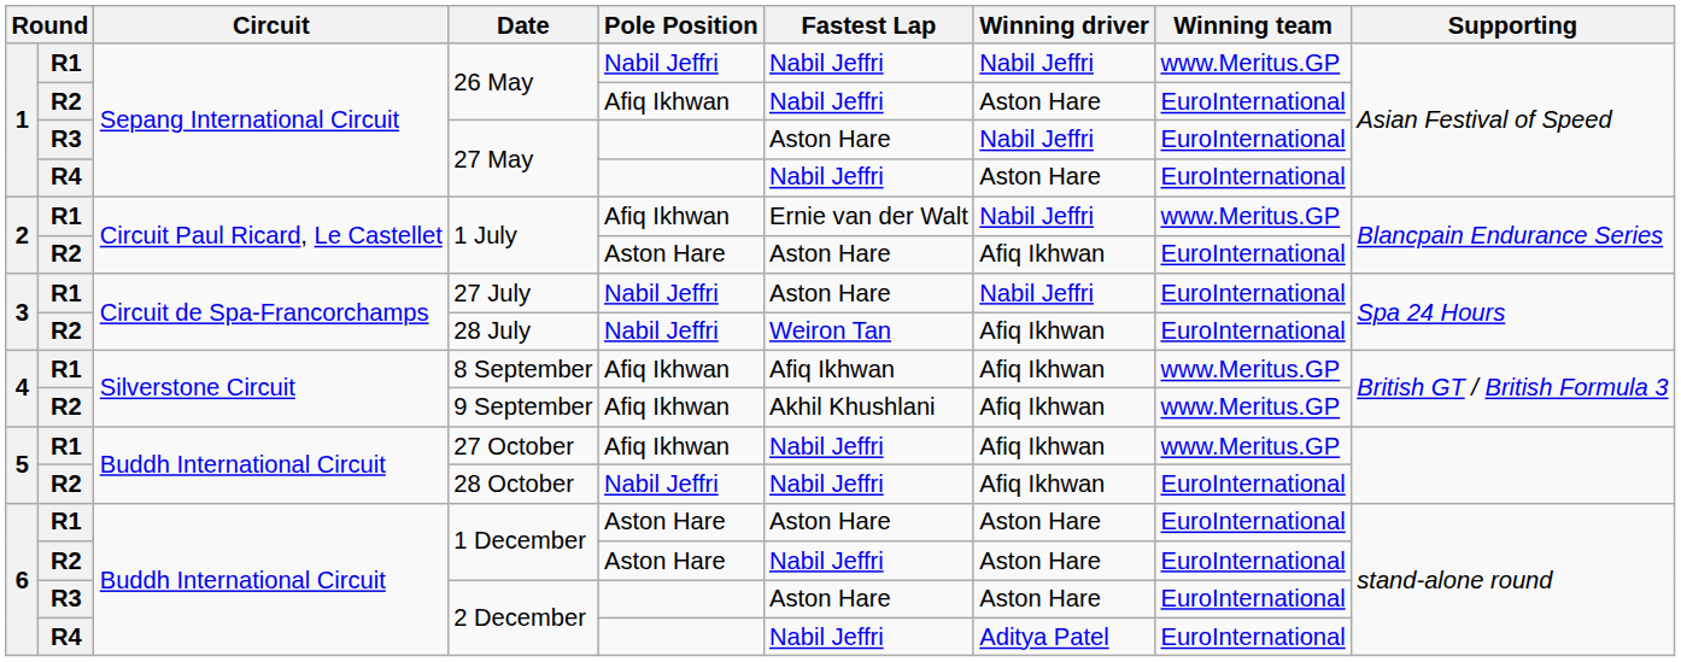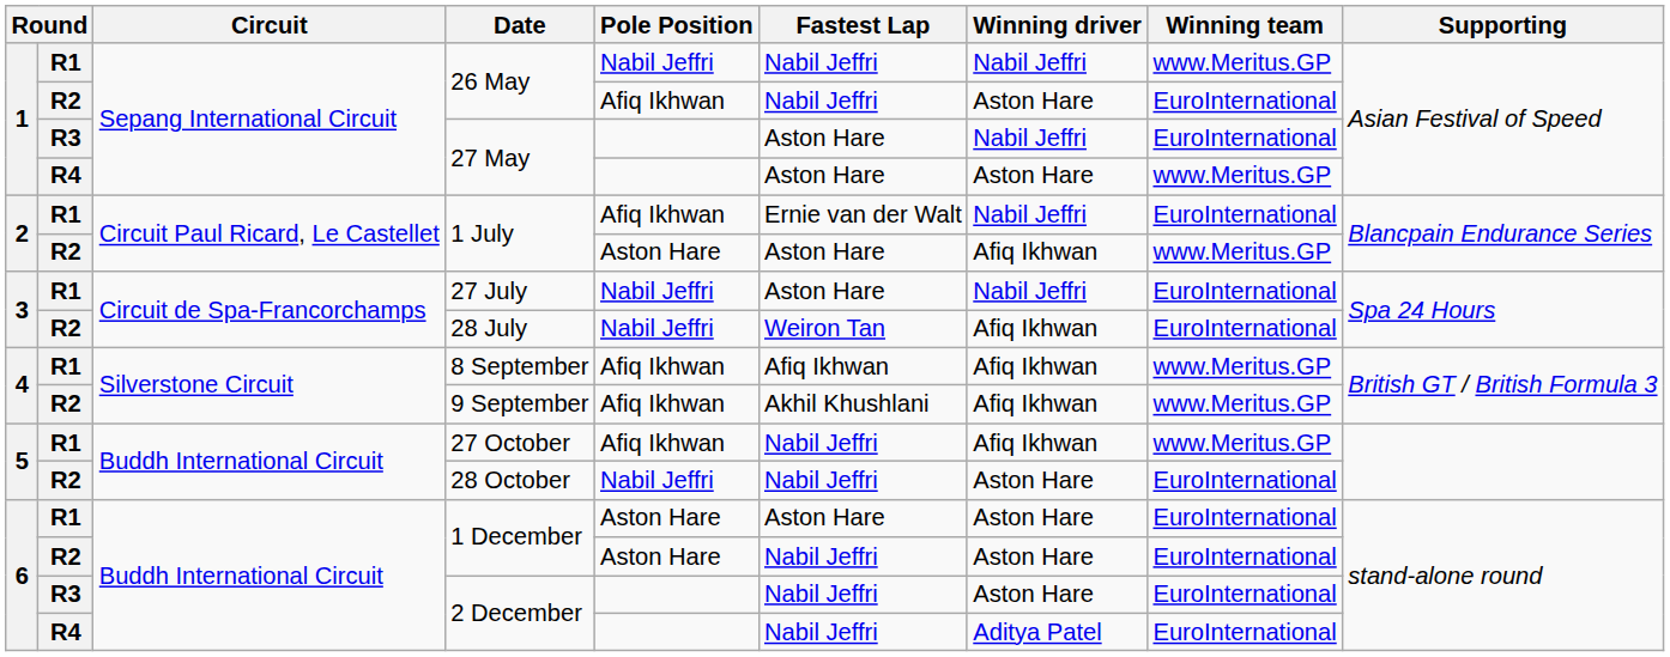 <table class="wikitable" style="font-size: 85%;">
 <tr>
 <th colspan=2>Round</th>
 <th>Circuit</th>
 <th>Date</th>
 <th>Pole Position</th>
 <th>Fastest Lap</th>
 <th>Winning driver</th>
 <th>Winning team</th>
 <th>Supporting</th>
 </tr>
 <tr>
 <th rowspan=4>1</th>
 <th>R1</th>
 <td rowspan=4> <a href='#'>Sepang International Circuit</a></td>
 <td rowspan=2>26 May</td>
 <td> <a href='#'>Nabil Jeffri</a></td>
 <td> <a href='#'>Nabil Jeffri</a></td>
 <td> <a href='#'>Nabil Jeffri</a></td>
 <td> <a href='#'>www.Meritus.GP</a></td>
 <td rowspan=4 nowrap><em>Asian Festival of Speed</em></td>
 </tr>
 <tr>
 <th>R2</th>
 <td> Afiq Ikhwan</td>
 <td> <a href='#'>Nabil Jeffri</a></td>
 <td> Aston Hare</td>
 <td> <a href='#'>EuroInternational</a></td>
 </tr>
 <tr>
 <th>R3</th>
 <td rowspan=2>27 May</td>
 <td></td>
 <td> Aston Hare</td>
 <td> <a href='#'>Nabil Jeffri</a></td>
 <td> <a href='#'>EuroInternational</a></td>
 </tr>
 <tr>
 <th>R4</th>
 <td></td>
-<td> <a href='#'>Nabil Jeffri</a></td>
 <td> Aston Hare</td>
-<td> <a href='#'>EuroInternational</a></td>
+<td> Aston Hare</td>
+<td> <a href='#'>www.Meritus.GP</a></td>
 </tr>
 <tr>
 <th rowspan=2>2</th>
 <th>R1</th>
 <td rowspan=2 nowrap> <a href='#'>Circuit Paul Ricard</a>, <a href='#'>Le Castellet</a></td>
 <td rowspan=2>1 July</td>
 <td nowrap> Afiq Ikhwan</td>
 <td nowrap> Ernie van der Walt</td>
 <td> <a href='#'>Nabil Jeffri</a></td>
-<td> <a href='#'>www.Meritus.GP</a></td>
+<td> <a href='#'>EuroInternational</a></td>
 <td rowspan=2><em><a href='#'>Blancpain Endurance Series</a></em></td>
 </tr>
 <tr>
 <th>R2</th>
 <td> Aston Hare</td>
 <td> Aston Hare</td>
 <td nowrap> Afiq Ikhwan</td>
-<td> <a href='#'>EuroInternational</a></td>
+<td> <a href='#'>www.Meritus.GP</a></td>
 </tr>
 <tr>
 <th rowspan=2>3</th>
 <th>R1</th>
 <td rowspan=2> <a href='#'>Circuit de Spa-Francorchamps</a></td>
 <td>27 July</td>
 <td> <a href='#'>Nabil Jeffri</a></td>
 <td> Aston Hare</td>
 <td> <a href='#'>Nabil Jeffri</a></td>
 <td> <a href='#'>EuroInternational</a></td>
 <td rowspan=2><em><a href='#'>Spa 24 Hours</a></em></td>
 </tr>
 <tr>
 <th>R2</th>
 <td>28 July</td>
 <td> <a href='#'>Nabil Jeffri</a></td>
 <td> <a href='#'>Weiron Tan</a></td>
 <td> Afiq Ikhwan</td>
 <td> <a href='#'>EuroInternational</a></td>
 </tr>
 <tr>
 <th rowspan=2>4</th>
 <th>R1</th>
 <td rowspan=2> <a href='#'>Silverstone Circuit</a></td>
 <td>8 September</td>
 <td> Afiq Ikhwan</td>
 <td> Afiq Ikhwan</td>
 <td> Afiq Ikhwan</td>
 <td> <a href='#'>www.Meritus.GP</a></td>
 <td rowspan=2 nowrap><em><a href='#'>British GT</a> / <a href='#'>British Formula 3</a></em></td>
 </tr>
 <tr>
 <th>R2</th>
 <td nowrap>9 September</td>
 <td> Afiq Ikhwan</td>
 <td> Akhil Khushlani</td>
 <td> Afiq Ikhwan</td>
 <td> <a href='#'>www.Meritus.GP</a></td>
 </tr>
 <tr>
 <th rowspan=2>5</th>
 <th>R1</th>
 <td rowspan=2> <a href='#'>Buddh International Circuit</a></td>
 <td>27 October</td>
 <td> Afiq Ikhwan</td>
 <td> <a href='#'>Nabil Jeffri</a></td>
 <td> Afiq Ikhwan</td>
 <td> <a href='#'>www.Meritus.GP</a></td>
 <td rowspan=2><em></em></td>
 </tr>
 <tr>
 <th>R2</th>
 <td>28 October</td>
 <td> <a href='#'>Nabil Jeffri</a></td>
 <td> <a href='#'>Nabil Jeffri</a></td>
-<td> Afiq Ikhwan</td>
+<td> Aston Hare</td>
 <td> <a href='#'>EuroInternational</a></td>
 </tr>
 <tr>
 <th rowspan=4>6</th>
 <th>R1</th>
 <td rowspan=4> <a href='#'>Buddh International Circuit</a></td>
 <td rowspan=2>1 December</td>
 <td> Aston Hare</td>
 <td> Aston Hare</td>
 <td> Aston Hare</td>
 <td> <a href='#'>EuroInternational</a></td>
 <td rowspan=4><em>stand-alone round</em></td>
 </tr>
 <tr>
 <th>R2</th>
 <td> Aston Hare</td>
 <td> <a href='#'>Nabil Jeffri</a></td>
 <td> Aston Hare</td>
 <td> <a href='#'>EuroInternational</a></td>
 </tr>
 <tr>
 <th>R3</th>
 <td rowspan=2>2 December</td>
 <td></td>
-<td> Aston Hare</td>
+<td> <a href='#'>Nabil Jeffri</a></td>
 <td> Aston Hare</td>
 <td> <a href='#'>EuroInternational</a></td>
 </tr>
 <tr>
 <th>R4</th>
 <td></td>
 <td> <a href='#'>Nabil Jeffri</a></td>
 <td nowrap> <a href='#'>Aditya Patel</a></td>
 <td> <a href='#'>EuroInternational</a></td>
 </tr>
 </table>
